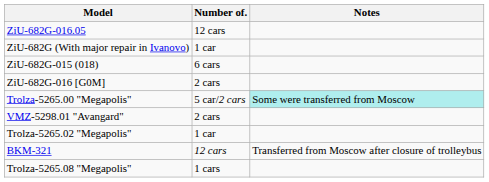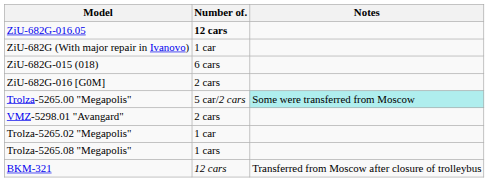 <table class="wikitable">
 <tr>
 <th>Model</th>
 <th>Number of.</th>
 <th>Notes</th>
 </tr>
 <tr>
 <td><a href='#'>ZiU-682G-016.05</a></td>
-<td>12 cars</td>
+<td><strong>12 cars</strong></td>
 <td></td>
 </tr>
 <tr>
 <td>ZiU-682G (With major repair in <a href='#'>Ivanovo</a>)</td>
 <td>1 car</td>
 <td></td>
 </tr>
 <tr>
 <td>ZiU-682G-015 (018)</td>
 <td>6 cars</td>
 <td></td>
 </tr>
 <tr>
 <td>ZiU-682G-016 [G0M]</td>
 <td>2 cars</td>
 <td></td>
 </tr>
 <tr>
 <td><a href='#'>Trolza</a>-5265.00 "Megapolis"</td>
 <td>5 car/<em>2 cars</em></td>
 <td style="background: paleturquoise;">Some were transferred from Moscow</td>
 </tr>
 <tr>
 <td><a href='#'>VMZ</a>-5298.01 "Avangard"</td>
 <td>2 cars</td>
 <td></td>
 </tr>
 <tr>
 <td>Trolza-5265.02 "Megapolis"</td>
 <td>1 car</td>
 <td></td>
 </tr>
 <tr>
+<td>Trolza-5265.08 "Megapolis"</td>
+<td>1 cars</td>
+<td></td>
+</tr>
+<tr>
 <td><a href='#'>BKM-321</a></td>
 <td><em>12 cars</em></td>
 <td>Transferred from Moscow after closure of trolleybus</td>
 </tr>
-<tr>
-<td>Trolza-5265.08 "Megapolis"</td>
-<td>1 cars</td>
-<td></td>
-</tr>
 </table>
